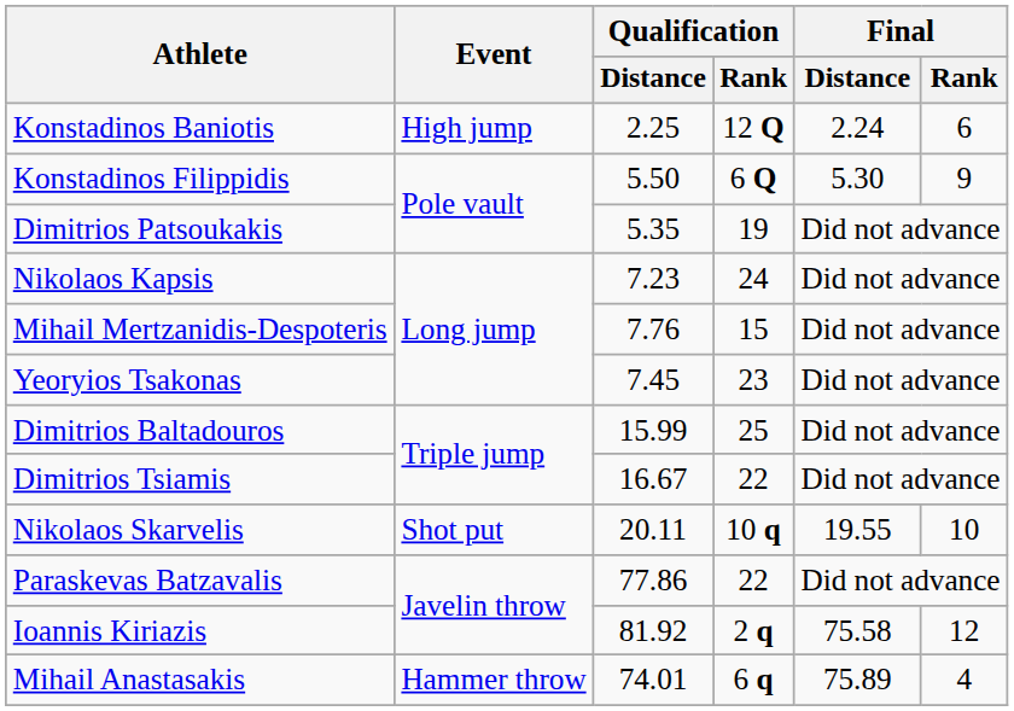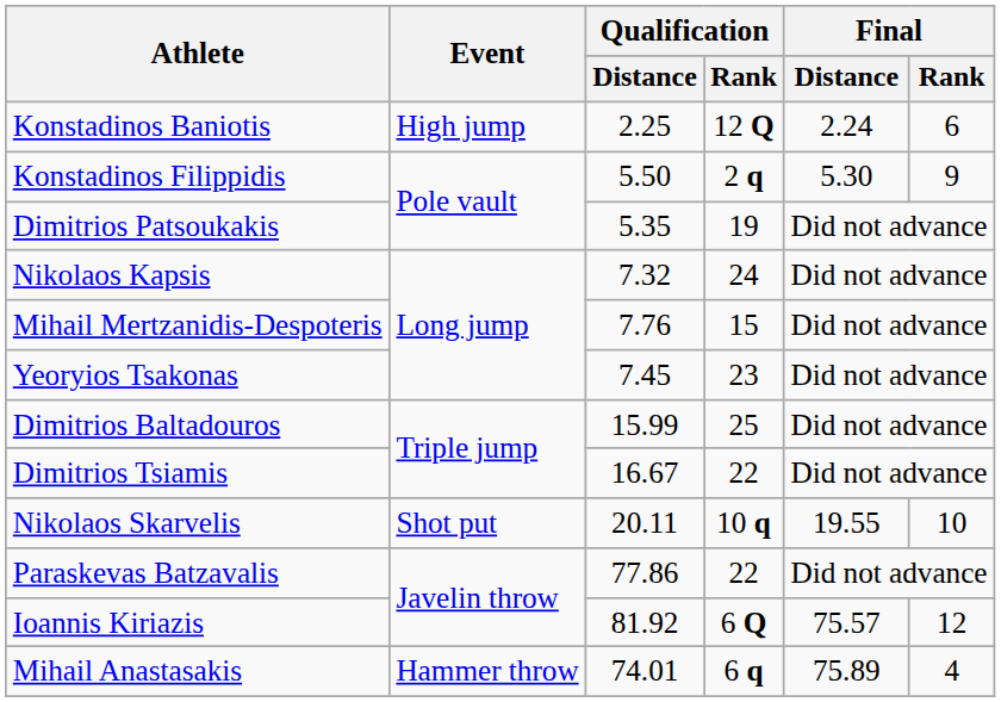 <table class="wikitable" style="font-size:90%">
 <tr>
 <th rowspan=2>Athlete</th>
 <th rowspan=2>Event</th>
 <th colspan=2>Qualification</th>
 <th colspan=2>Final</th>
 </tr>
 <tr style="font-size:95%">
 <th>Distance</th>
 <th>Rank</th>
 <th>Distance</th>
 <th>Rank</th>
 </tr>
 <tr align=center>
 <td align=left><a href='#'>Konstadinos Baniotis</a></td>
 <td style="text-align:left;"><a href='#'>High jump</a></td>
 <td>2.25</td>
 <td>12 <strong>Q</strong></td>
 <td>2.24</td>
 <td>6</td>
 </tr>
 <tr align=center>
 <td align=left><a href='#'>Konstadinos Filippidis</a></td>
 <td style="text-align:left;" rowspan=2><a href='#'>Pole vault</a></td>
 <td>5.50</td>
-<td>6 <strong>Q</strong></td>
+<td>2 <strong>q</strong></td>
 <td>5.30</td>
 <td>9</td>
 </tr>
 <tr align=center>
 <td align=left><a href='#'>Dimitrios Patsoukakis</a></td>
 <td>5.35</td>
 <td>19</td>
 <td colspan=2 align=center>Did not advance</td>
 </tr>
 <tr align=center>
 <td align=left><a href='#'>Nikolaos Kapsis</a></td>
 <td style="text-align:left;" rowspan=3><a href='#'>Long jump</a></td>
-<td>7.23</td>
+<td>7.32</td>
 <td>24</td>
 <td colspan=2 align=center>Did not advance</td>
 </tr>
 <tr align=center>
 <td align=left><a href='#'>Mihail Mertzanidis-Despoteris</a></td>
 <td>7.76</td>
 <td>15</td>
 <td colspan=2 align=center>Did not advance</td>
 </tr>
 <tr align=center>
 <td align=left><a href='#'>Yeoryios Tsakonas</a></td>
 <td>7.45</td>
 <td>23</td>
 <td colspan=2 align=center>Did not advance</td>
 </tr>
 <tr align=center>
 <td align=left><a href='#'>Dimitrios Baltadouros</a></td>
 <td style="text-align:left;" rowspan=2><a href='#'>Triple jump</a></td>
 <td>15.99</td>
 <td>25</td>
 <td colspan=2 align=center>Did not advance</td>
 </tr>
 <tr align=center>
 <td align=left><a href='#'>Dimitrios Tsiamis</a></td>
 <td>16.67</td>
 <td>22</td>
 <td colspan=2 align=center>Did not advance</td>
 </tr>
 <tr align=center>
 <td align=left><a href='#'>Nikolaos Skarvelis</a></td>
 <td style="text-align:left;"><a href='#'>Shot put</a></td>
 <td>20.11</td>
 <td>10 <strong>q</strong></td>
 <td>19.55</td>
 <td>10</td>
 </tr>
 <tr align=center>
 <td align=left><a href='#'>Paraskevas Batzavalis</a></td>
 <td style="text-align:left;" rowspan=2><a href='#'>Javelin throw</a></td>
 <td>77.86</td>
 <td>22</td>
 <td colspan=2 align=center>Did not advance</td>
 </tr>
 <tr align=center>
 <td align=left><a href='#'>Ioannis Kiriazis</a></td>
 <td>81.92</td>
-<td>2 <strong>q</strong></td>
-<td>75.58</td>
+<td>6 <strong>Q</strong></td>
+<td>75.57</td>
 <td>12</td>
 </tr>
 <tr align=center>
 <td align=left><a href='#'>Mihail Anastasakis</a></td>
 <td style="text-align:left;"><a href='#'>Hammer throw</a></td>
 <td>74.01</td>
 <td>6 <strong>q</strong></td>
 <td>75.89</td>
 <td>4</td>
 </tr>
 </table>
